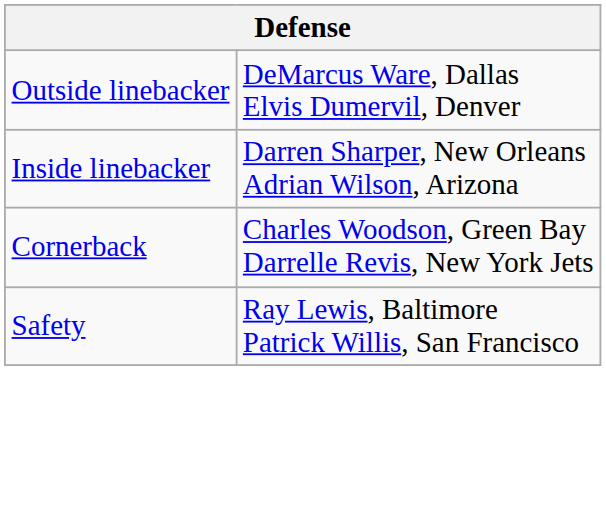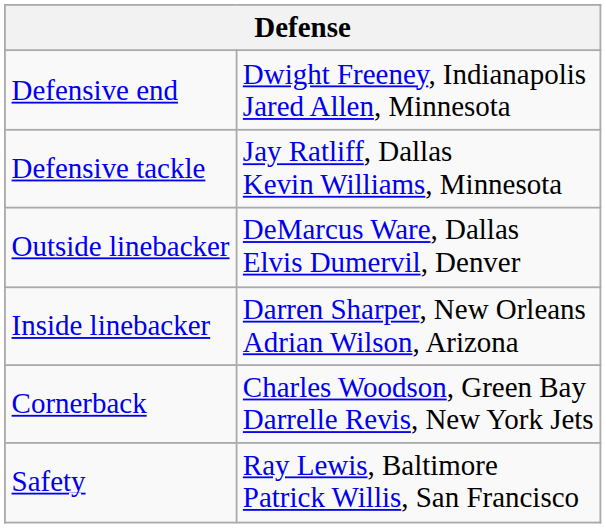 <table class="wikitable">
 <tr>
 <th colspan="2">Defense</th>
+</tr>
+<tr>
+<td><a href='#'>Defensive end</a></td>
+<td><a href='#'>Dwight Freeney</a>, Indianapolis<br><a href='#'>Jared Allen</a>, Minnesota</td>
+</tr>
+<tr>
+<td><a href='#'>Defensive tackle</a></td>
+<td><a href='#'>Jay Ratliff</a>, Dallas<br><a href='#'>Kevin Williams</a>, Minnesota</td>
 </tr>
 <tr>
 <td><a href='#'>Outside linebacker</a></td>
 <td><a href='#'>DeMarcus Ware</a>, Dallas<br><a href='#'>Elvis Dumervil</a>, Denver</td>
 </tr>
 <tr>
 <td><a href='#'>Inside linebacker</a></td>
 <td><a href='#'>Darren Sharper</a>, New Orleans<br><a href='#'>Adrian Wilson</a>, Arizona</td>
 </tr>
 <tr>
 <td><a href='#'>Cornerback</a></td>
 <td><a href='#'>Charles Woodson</a>, Green Bay<br><a href='#'>Darrelle Revis</a>, New York Jets</td>
 </tr>
 <tr>
 <td><a href='#'>Safety</a></td>
 <td><a href='#'>Ray Lewis</a>, Baltimore<br><a href='#'>Patrick Willis</a>, San Francisco</td>
 </tr>
 </table>
